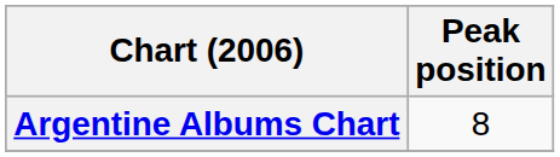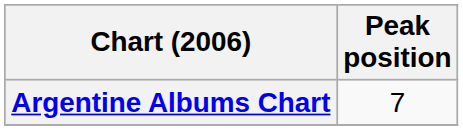 <table class="wikitable sortable plainrowheaders" style="text-align:center">
 <tr>
 <th scope="col">Chart (2006)</th>
 <th scope="col">Peak<br>position</th>
 </tr>
 <tr>
 <th scope="row"><a href='#'>Argentine Albums Chart</a></th>
-<td>8</td>
+<td>7</td>
 </tr>
 <tr>
 </tr>
 <tr>
 </tr>
 <tr>
 </tr>
 <tr>
 </tr>
 <tr>
 </tr>
 <tr>
 </tr>
 <tr>
 </tr>
 <tr>
 </tr>
 <tr>
 </tr>
 <tr>
 </tr>
 <tr>
 </tr>
 <tr>
 </tr>
 <tr>
 </tr>
 <tr>
 </tr>
 <tr>
 </tr>
 <tr>
 </tr>
 <tr>
 </tr>
 <tr>
 </tr>
 <tr>
 </tr>
 <tr>
 </tr>
 <tr>
 </tr>
 <tr>
 </tr>
 </table>
